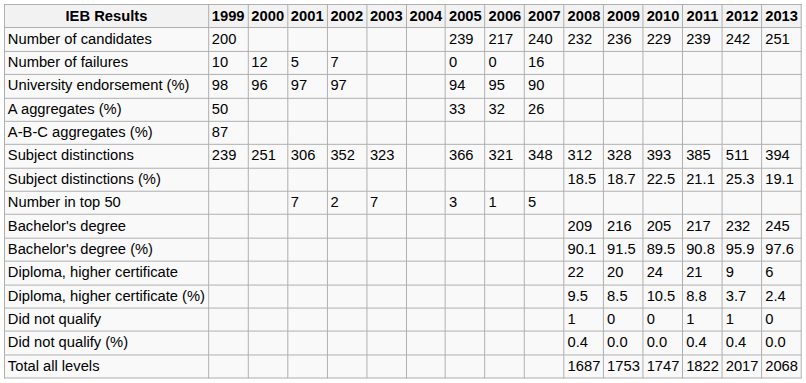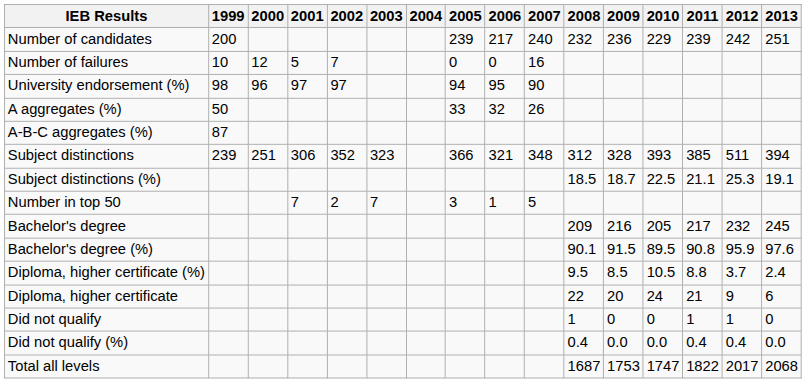 <table class="wikitable">
 <tr>
 <th>IEB Results</th>
 <th>1999</th>
 <th>2000</th>
 <th>2001</th>
 <th>2002</th>
 <th>2003</th>
 <th>2004</th>
 <th>2005</th>
 <th>2006</th>
 <th>2007</th>
 <th>2008</th>
 <th>2009</th>
 <th>2010</th>
 <th>2011</th>
 <th>2012</th>
 <th>2013</th>
 </tr>
 <tr>
 <td>Number of candidates</td>
 <td>200</td>
 <td></td>
 <td></td>
 <td></td>
 <td></td>
 <td></td>
 <td>239</td>
 <td>217</td>
 <td>240</td>
 <td>232</td>
 <td>236</td>
 <td>229</td>
 <td>239</td>
 <td>242</td>
 <td>251</td>
 </tr>
 <tr>
 <td>Number of failures</td>
 <td>10</td>
 <td>12</td>
 <td>5</td>
 <td>7</td>
 <td></td>
 <td></td>
 <td>0</td>
 <td>0</td>
 <td>16</td>
 <td></td>
 <td></td>
 <td></td>
 <td></td>
 <td></td>
 <td></td>
 </tr>
 <tr>
 <td>University endorsement (%)</td>
 <td>98</td>
 <td>96</td>
 <td>97</td>
 <td>97</td>
 <td></td>
 <td></td>
 <td>94</td>
 <td>95</td>
 <td>90</td>
 <td></td>
 <td></td>
 <td></td>
 <td></td>
 <td></td>
 <td></td>
 </tr>
 <tr>
 <td>A aggregates (%)</td>
 <td>50</td>
 <td></td>
 <td></td>
 <td></td>
 <td></td>
 <td></td>
 <td>33</td>
 <td>32</td>
 <td>26</td>
 <td></td>
 <td></td>
 <td></td>
 <td></td>
 <td></td>
 <td></td>
 </tr>
 <tr>
 <td>A-B-C aggregates (%)</td>
 <td>87</td>
 <td></td>
 <td></td>
 <td></td>
 <td></td>
 <td></td>
 <td></td>
 <td></td>
 <td></td>
 <td></td>
 <td></td>
 <td></td>
 <td></td>
 <td></td>
 <td></td>
 </tr>
 <tr>
 <td>Subject distinctions</td>
 <td>239</td>
 <td>251</td>
 <td>306</td>
 <td>352</td>
 <td>323</td>
 <td></td>
 <td>366</td>
 <td>321</td>
 <td>348</td>
 <td>312</td>
 <td>328</td>
 <td>393</td>
 <td>385</td>
 <td>511</td>
 <td>394</td>
 </tr>
 <tr>
 <td>Subject distinctions (%)</td>
 <td></td>
 <td></td>
 <td></td>
 <td></td>
 <td></td>
 <td></td>
 <td></td>
 <td></td>
 <td></td>
 <td>18.5</td>
 <td>18.7</td>
 <td>22.5</td>
 <td>21.1</td>
 <td>25.3</td>
 <td>19.1</td>
 </tr>
 <tr>
 <td>Number in top 50</td>
 <td></td>
 <td></td>
 <td>7</td>
 <td>2</td>
 <td>7</td>
 <td></td>
 <td>3</td>
 <td>1</td>
 <td>5</td>
 <td></td>
 <td></td>
 <td></td>
 <td></td>
 <td></td>
 <td></td>
 </tr>
 <tr>
 <td>Bachelor's degree</td>
 <td></td>
 <td></td>
 <td></td>
 <td></td>
 <td></td>
 <td></td>
 <td></td>
 <td></td>
 <td></td>
 <td>209</td>
 <td>216</td>
 <td>205</td>
 <td>217</td>
 <td>232</td>
 <td>245</td>
 </tr>
 <tr>
 <td>Bachelor's degree (%)</td>
 <td></td>
 <td></td>
 <td></td>
 <td></td>
 <td></td>
 <td></td>
 <td></td>
 <td></td>
 <td></td>
 <td>90.1</td>
 <td>91.5</td>
 <td>89.5</td>
 <td>90.8</td>
 <td>95.9</td>
 <td>97.6</td>
 </tr>
 <tr>
+<td>Diploma, higher certificate (%)</td>
+<td></td>
+<td></td>
+<td></td>
+<td></td>
+<td></td>
+<td></td>
+<td></td>
+<td></td>
+<td></td>
+<td>9.5</td>
+<td>8.5</td>
+<td>10.5</td>
+<td>8.8</td>
+<td>3.7</td>
+<td>2.4</td>
+</tr>
+<tr>
 <td>Diploma, higher certificate</td>
 <td></td>
 <td></td>
 <td></td>
 <td></td>
 <td></td>
 <td></td>
 <td></td>
 <td></td>
 <td></td>
 <td>22</td>
 <td>20</td>
 <td>24</td>
 <td>21</td>
 <td>9</td>
 <td>6</td>
-</tr>
-<tr>
-<td>Diploma, higher certificate (%)</td>
-<td></td>
-<td></td>
-<td></td>
-<td></td>
-<td></td>
-<td></td>
-<td></td>
-<td></td>
-<td></td>
-<td>9.5</td>
-<td>8.5</td>
-<td>10.5</td>
-<td>8.8</td>
-<td>3.7</td>
-<td>2.4</td>
 </tr>
 <tr>
 <td>Did not qualify</td>
 <td></td>
 <td></td>
 <td></td>
 <td></td>
 <td></td>
 <td></td>
 <td></td>
 <td></td>
 <td></td>
 <td>1</td>
 <td>0</td>
 <td>0</td>
 <td>1</td>
 <td>1</td>
 <td>0</td>
 </tr>
 <tr>
 <td>Did not qualify (%)</td>
 <td></td>
 <td></td>
 <td></td>
 <td></td>
 <td></td>
 <td></td>
 <td></td>
 <td></td>
 <td></td>
 <td>0.4</td>
 <td>0.0</td>
 <td>0.0</td>
 <td>0.4</td>
 <td>0.4</td>
 <td>0.0</td>
 </tr>
 <tr>
 <td>Total all levels</td>
 <td></td>
 <td></td>
 <td></td>
 <td></td>
 <td></td>
 <td></td>
 <td></td>
 <td></td>
 <td></td>
 <td>1687</td>
 <td>1753</td>
 <td>1747</td>
 <td>1822</td>
 <td>2017</td>
 <td>2068</td>
 </tr>
 </table>
